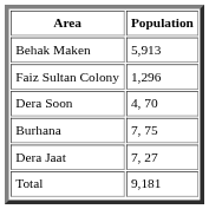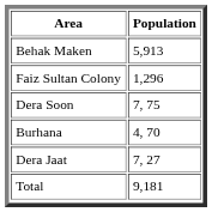 <table border="5" cellpadding="5">
 <tr>
 <th>Area</th>
 <th>Population</th>
 </tr>
 <tr>
 <td>Behak Maken</td>
 <td>5,913</td>
 </tr>
 <tr>
 <td>Faiz Sultan Colony</td>
 <td>1,296</td>
 </tr>
 <tr>
 <td>Dera Soon</td>
-<td>4, 70</td>
+<td>7, 75</td>
 </tr>
 <tr>
 <td>Burhana</td>
-<td>7, 75</td>
+<td>4, 70</td>
 </tr>
 <tr>
 <td>Dera Jaat</td>
 <td>7, 27</td>
 </tr>
 <tr>
 <td>Total</td>
 <td>9,181</td>
 </tr>
 <tr>
 </tr>
 </table>
